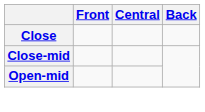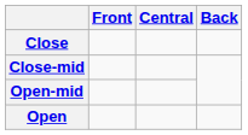 <table class="wikitable" style=text-align:center>
 <tr>
 <th></th>
 <th><a href='#'>Front</a></th>
 <th><a href='#'>Central</a></th>
 <th><a href='#'>Back</a></th>
 </tr>
 <tr>
 <th><a href='#'>Close</a></th>
 <td></td>
 <td></td>
 <td></td>
 </tr>
 <tr>
 <th><a href='#'>Close-mid</a></th>
 <td></td>
 <td></td>
 <td rowspan="2"></td>
 </tr>
 <tr>
 <th><a href='#'>Open-mid</a></th>
 <td></td>
 <td></td>
 </tr>
+<tr>
+<th><a href='#'>Open</a></th>
+<td></td>
+<td></td>
+<td></td>
+</tr>
 </table>
